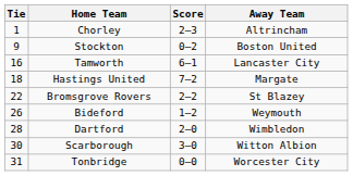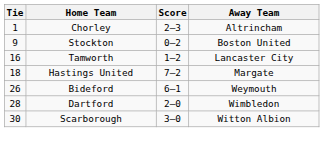 <table class="wikitable" style="text-align:center;">
 <tr>
 <th width=20>Tie</th>
 <th width=175>Home Team</th>
 <th width=20>Score</th>
 <th width=175>Away Team</th>
 </tr>
 <tr>
 <td>1</td>
 <td>Chorley</td>
 <td>2–3</td>
 <td>Altrincham</td>
 </tr>
 <tr>
 <td>9</td>
 <td>Stockton</td>
 <td>0–2</td>
 <td>Boston United</td>
 </tr>
 <tr>
 <td>16</td>
 <td>Tamworth</td>
-<td>6–1</td>
+<td>1–2</td>
 <td>Lancaster City</td>
 </tr>
 <tr>
 <td>18</td>
 <td>Hastings United</td>
 <td>7–2</td>
 <td>Margate</td>
 </tr>
 <tr>
-<td>22</td>
-<td>Bromsgrove Rovers</td>
-<td>2–2</td>
-<td>St Blazey</td>
-</tr>
-<tr>
 <td>26</td>
 <td>Bideford</td>
-<td>1–2</td>
+<td>6–1</td>
 <td>Weymouth</td>
 </tr>
 <tr>
 <td>28</td>
 <td>Dartford</td>
 <td>2–0</td>
 <td>Wimbledon</td>
 </tr>
 <tr>
 <td>30</td>
 <td>Scarborough</td>
 <td>3–0</td>
 <td>Witton Albion</td>
 </tr>
-<tr>
-<td>31</td>
-<td>Tonbridge</td>
-<td>0–0</td>
-<td>Worcester City</td>
-</tr>
 </table>
